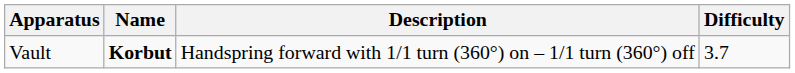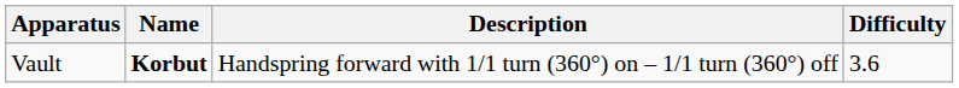 <table class="wikitable">
 <tr>
 <th>Apparatus</th>
 <th>Name</th>
 <th>Description</th>
 <th>Difficulty</th>
 </tr>
 <tr>
 <td>Vault</td>
 <td><strong>Korbut</strong></td>
 <td>Handspring forward with 1/1 turn (360°) on – 1/1 turn (360°) off</td>
-<td>3.7</td>
+<td>3.6</td>
 </tr>
 </table>
